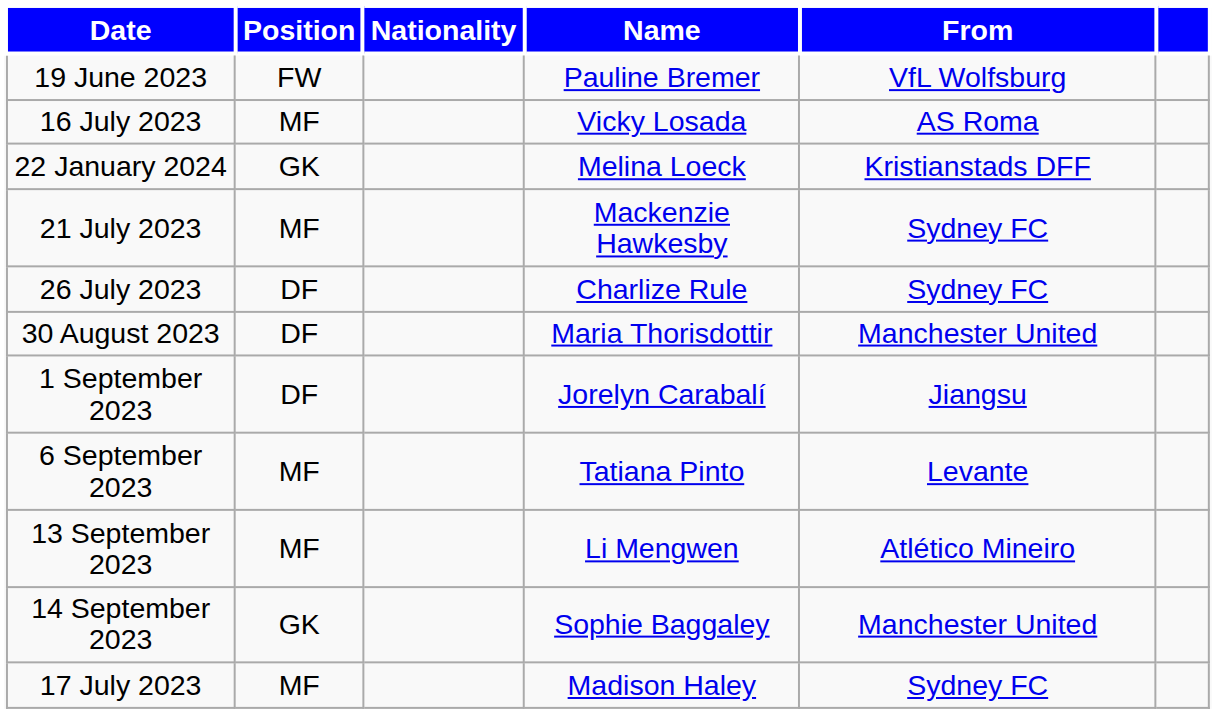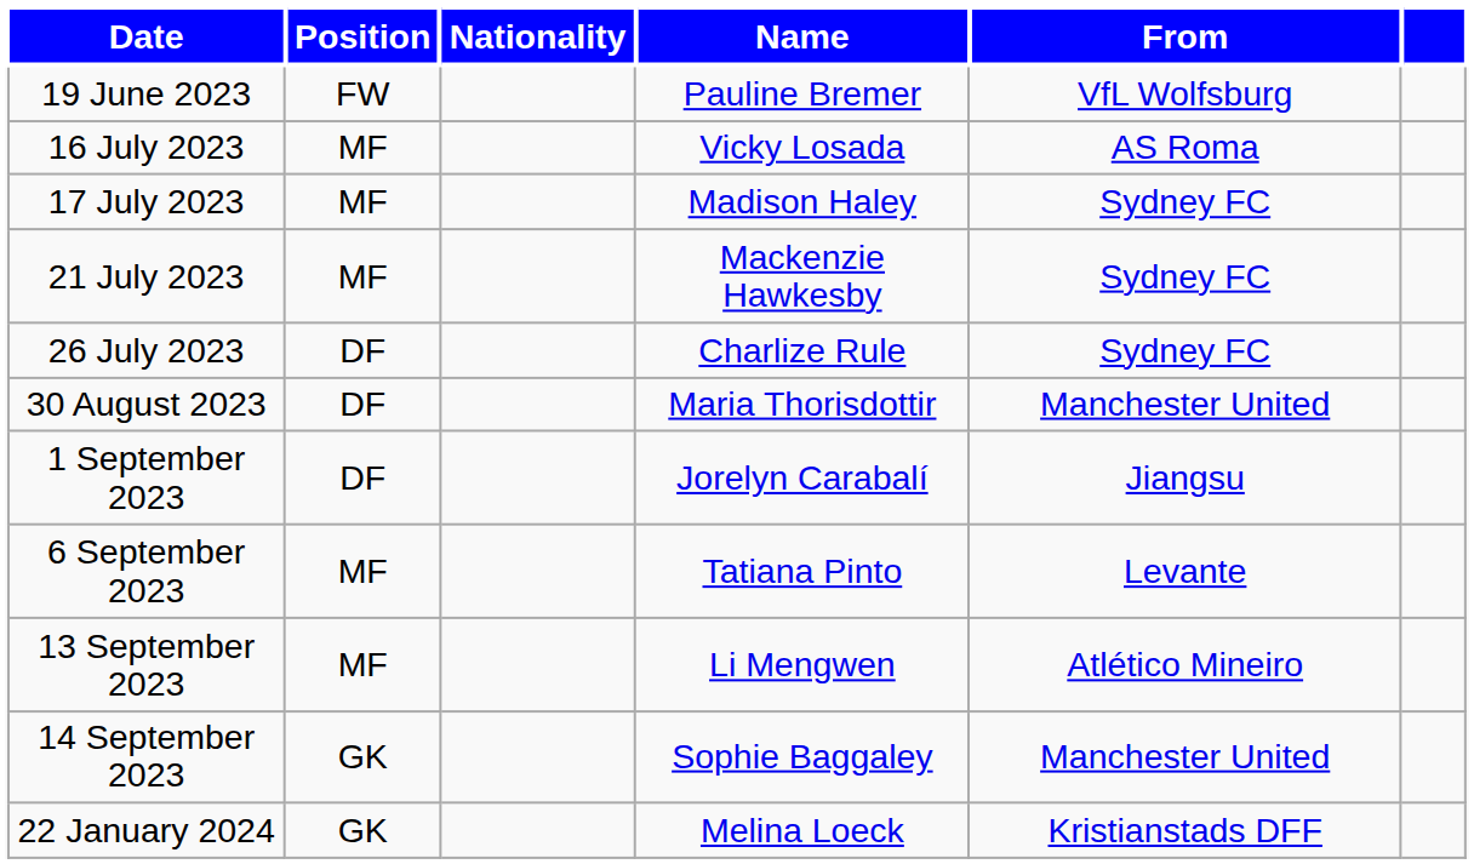 <table class="wikitable" style="text-align:center; font-size:90%; ">
 <tr>
 <th style="background:#0000FF;color:white;border:2px solid #ffffff; width:120px;" scope="col">Date</th>
 <th style="background:#0000FF;color:white;border:2px solid #ffffff; width:50px;" scope="col">Position</th>
 <th style="background:#0000FF;color:white;border:2px solid #ffffff; width:50px;" scope="col">Nationality</th>
 <th style="background:#0000FF;color:white;border:2px solid #ffffff; width:150px;" scope="col">Name</th>
 <th style="background:#0000FF;color:white;border:2px solid #ffffff; width:200px;" scope="col">From</th>
 <th style="background:#0000FF;color:white;border:2px solid #ffffff; width:25px;" scope="col"></th>
 </tr>
 <tr>
 <td>19 June 2023</td>
 <td>FW</td>
 <td></td>
 <td><a href='#'>Pauline Bremer</a></td>
 <td> <a href='#'>VfL Wolfsburg</a></td>
 <td></td>
 </tr>
 <tr>
 <td>16 July 2023</td>
 <td>MF</td>
 <td></td>
 <td><a href='#'>Vicky Losada</a></td>
 <td> <a href='#'>AS Roma</a></td>
 <td></td>
 </tr>
 <tr>
-<td>22 January 2024</td>
-<td>GK</td>
+<td>17 July 2023</td>
+<td>MF</td>
 <td></td>
-<td><a href='#'>Melina Loeck</a></td>
-<td> <a href='#'>Kristianstads DFF</a></td>
+<td><a href='#'>Madison Haley</a></td>
+<td> <a href='#'>Sydney FC</a></td>
 <td></td>
 </tr>
 <tr>
 <td>21 July 2023</td>
 <td>MF</td>
 <td></td>
 <td><a href='#'>Mackenzie Hawkesby</a></td>
 <td> <a href='#'>Sydney FC</a></td>
 <td></td>
 </tr>
 <tr>
 <td>26 July 2023</td>
 <td>DF</td>
 <td></td>
 <td><a href='#'>Charlize Rule</a></td>
 <td> <a href='#'>Sydney FC</a></td>
 <td></td>
 </tr>
 <tr>
 <td>30 August 2023</td>
 <td>DF</td>
 <td></td>
 <td><a href='#'>Maria Thorisdottir</a></td>
 <td> <a href='#'>Manchester United</a></td>
 <td></td>
 </tr>
 <tr>
 <td>1 September 2023</td>
 <td>DF</td>
 <td></td>
 <td><a href='#'>Jorelyn Carabalí</a></td>
 <td> <a href='#'>Jiangsu</a></td>
 <td></td>
 </tr>
 <tr>
 <td>6 September 2023</td>
 <td>MF</td>
 <td></td>
 <td><a href='#'>Tatiana Pinto</a></td>
 <td> <a href='#'>Levante</a></td>
 <td></td>
 </tr>
 <tr>
 <td>13 September 2023</td>
 <td>MF</td>
 <td></td>
 <td><a href='#'>Li Mengwen</a></td>
 <td> <a href='#'>Atlético Mineiro</a></td>
 <td></td>
 </tr>
 <tr>
 <td>14 September 2023</td>
 <td>GK</td>
 <td></td>
 <td><a href='#'>Sophie Baggaley</a></td>
 <td> <a href='#'>Manchester United</a></td>
 <td></td>
 </tr>
 <tr>
-<td>17 July 2023</td>
-<td>MF</td>
+<td>22 January 2024</td>
+<td>GK</td>
 <td></td>
-<td><a href='#'>Madison Haley</a></td>
-<td> <a href='#'>Sydney FC</a></td>
+<td><a href='#'>Melina Loeck</a></td>
+<td> <a href='#'>Kristianstads DFF</a></td>
 <td></td>
 </tr>
 </table>
